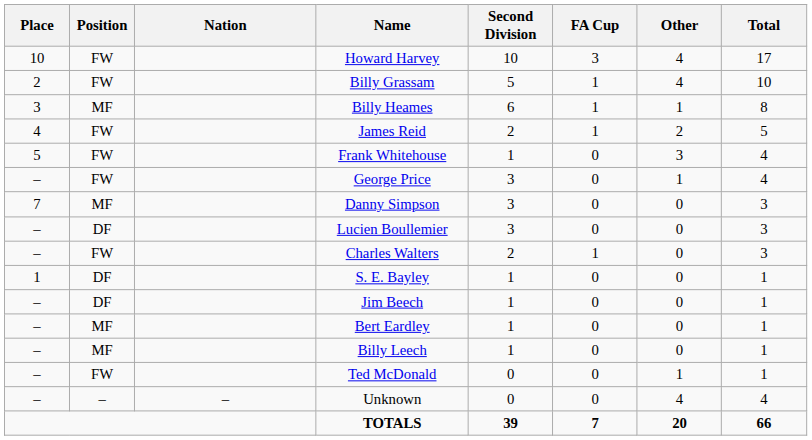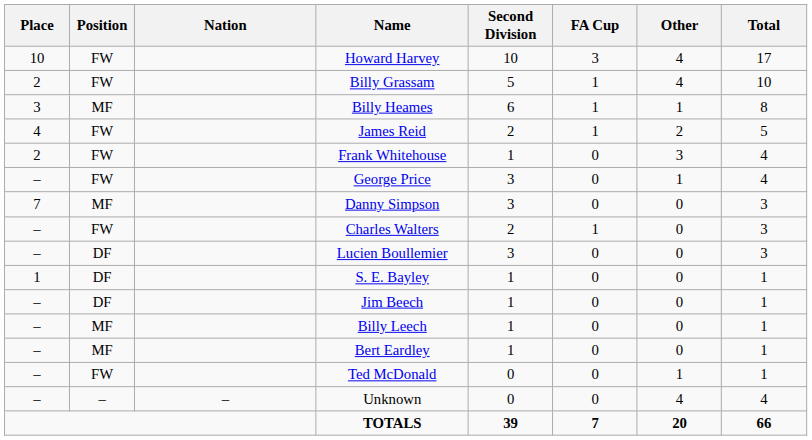 <table class="wikitable" style="font-size: 95%; text-align: center;">
 <tr>
 <th width=60>Place</th>
 <th width=60>Position</th>
 <th width=180>Nation</th>
 <th width=150>Name</th>
 <th width=80>Second Division</th>
 <th width=80>FA Cup</th>
 <th width=80>Other</th>
 <th width=80>Total</th>
 </tr>
 <tr>
 <td>10</td>
 <td>FW</td>
 <td></td>
 <td><a href='#'>Howard Harvey</a></td>
 <td>10</td>
 <td>3</td>
 <td>4</td>
 <td>17</td>
 </tr>
 <tr>
 <td>2</td>
 <td>FW</td>
 <td></td>
 <td><a href='#'>Billy Grassam</a></td>
 <td>5</td>
 <td>1</td>
 <td>4</td>
 <td>10</td>
 </tr>
 <tr>
 <td>3</td>
 <td>MF</td>
 <td></td>
 <td><a href='#'>Billy Heames</a></td>
 <td>6</td>
 <td>1</td>
 <td>1</td>
 <td>8</td>
 </tr>
 <tr>
 <td>4</td>
 <td>FW</td>
 <td></td>
 <td><a href='#'>James Reid</a></td>
 <td>2</td>
 <td>1</td>
 <td>2</td>
 <td>5</td>
 </tr>
 <tr>
-<td>5</td>
+<td>2</td>
 <td>FW</td>
 <td></td>
 <td><a href='#'>Frank Whitehouse</a></td>
 <td>1</td>
 <td>0</td>
 <td>3</td>
 <td>4</td>
 </tr>
 <tr>
 <td>–</td>
 <td>FW</td>
 <td></td>
 <td><a href='#'>George Price</a></td>
 <td>3</td>
 <td>0</td>
 <td>1</td>
 <td>4</td>
 </tr>
 <tr>
 <td>7</td>
 <td>MF</td>
 <td></td>
 <td><a href='#'>Danny Simpson</a></td>
 <td>3</td>
 <td>0</td>
 <td>0</td>
 <td>3</td>
 </tr>
 <tr>
 <td>–</td>
+<td>FW</td>
+<td></td>
+<td><a href='#'>Charles Walters</a></td>
+<td>2</td>
+<td>1</td>
+<td>0</td>
+<td>3</td>
+</tr>
+<tr>
+<td>–</td>
 <td>DF</td>
 <td></td>
 <td><a href='#'>Lucien Boullemier</a></td>
 <td>3</td>
 <td>0</td>
-<td>0</td>
-<td>3</td>
-</tr>
-<tr>
-<td>–</td>
-<td>FW</td>
-<td></td>
-<td><a href='#'>Charles Walters</a></td>
-<td>2</td>
-<td>1</td>
 <td>0</td>
 <td>3</td>
 </tr>
 <tr>
 <td>1</td>
 <td>DF</td>
 <td></td>
 <td><a href='#'>S. E. Bayley</a></td>
 <td>1</td>
 <td>0</td>
 <td>0</td>
 <td>1</td>
 </tr>
 <tr>
 <td>–</td>
 <td>DF</td>
 <td></td>
 <td><a href='#'>Jim Beech</a></td>
 <td>1</td>
 <td>0</td>
 <td>0</td>
 <td>1</td>
 </tr>
 <tr>
 <td>–</td>
 <td>MF</td>
 <td></td>
-<td><a href='#'>Bert Eardley</a></td>
+<td><a href='#'>Billy Leech</a></td>
 <td>1</td>
 <td>0</td>
 <td>0</td>
 <td>1</td>
 </tr>
 <tr>
 <td>–</td>
 <td>MF</td>
 <td></td>
-<td><a href='#'>Billy Leech</a></td>
+<td><a href='#'>Bert Eardley</a></td>
 <td>1</td>
 <td>0</td>
 <td>0</td>
 <td>1</td>
 </tr>
 <tr>
 <td>–</td>
 <td>FW</td>
 <td></td>
 <td><a href='#'>Ted McDonald</a></td>
 <td>0</td>
 <td>0</td>
 <td>1</td>
 <td>1</td>
 </tr>
 <tr>
 <td>–</td>
 <td>–</td>
 <td>–</td>
 <td>Unknown</td>
 <td>0</td>
 <td>0</td>
 <td>4</td>
 <td>4</td>
 </tr>
 <tr>
 <td colspan="3"></td>
 <td><strong>TOTALS</strong></td>
 <td><strong>39</strong></td>
 <td><strong>7</strong></td>
 <td><strong>20</strong></td>
 <td><strong>66</strong></td>
 </tr>
 </table>
